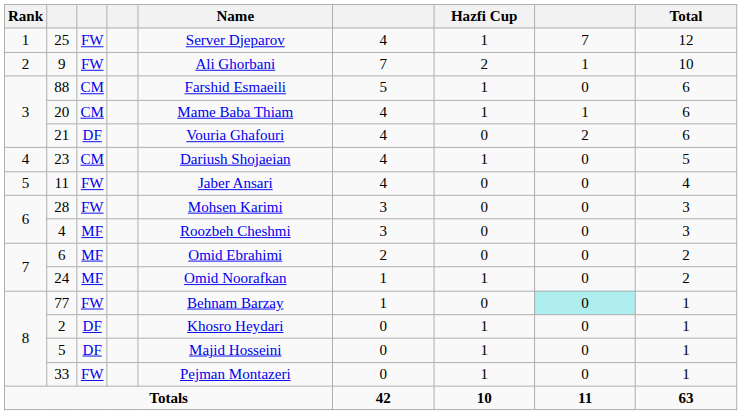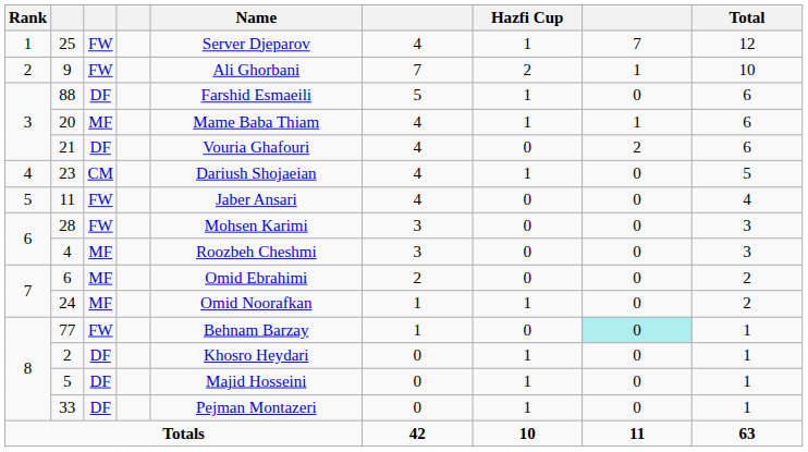 <table class="wikitable" style="text-align:center">
 <tr>
 <th width=25>Rank</th>
 <th width=25></th>
 <th width=25></th>
 <th width=25></th>
 <th width=200>Name</th>
 <th width=100></th>
 <th width=100>Hazfi Cup</th>
 <th width=100></th>
 <th width=100>Total</th>
 </tr>
 <tr>
 <td rowspan=1>1</td>
 <td>25</td>
 <td><a href='#'>FW</a></td>
 <td></td>
 <td><a href='#'>Server Djeparov</a></td>
 <td>4</td>
 <td>1</td>
 <td>7</td>
 <td>12</td>
 </tr>
 <tr>
 <td rowspan=1>2</td>
 <td>9</td>
 <td><a href='#'>FW</a></td>
 <td></td>
 <td><a href='#'>Ali Ghorbani</a></td>
 <td>7</td>
 <td>2</td>
 <td>1</td>
 <td>10</td>
 </tr>
 <tr>
 <td rowspan=3>3</td>
 <td>88</td>
-<td><a href='#'>CM</a></td>
+<td><a href='#'>DF</a></td>
 <td></td>
 <td><a href='#'>Farshid Esmaeili</a></td>
 <td>5</td>
 <td>1</td>
 <td>0</td>
 <td>6</td>
 </tr>
 <tr>
 <td>20</td>
-<td><a href='#'>CM</a></td>
+<td><a href='#'>MF</a></td>
 <td></td>
 <td><a href='#'>Mame Baba Thiam</a></td>
 <td>4</td>
 <td>1</td>
 <td>1</td>
 <td>6</td>
 </tr>
 <tr>
 <td>21</td>
 <td><a href='#'>DF</a></td>
 <td></td>
 <td><a href='#'>Vouria Ghafouri</a></td>
 <td>4</td>
 <td>0</td>
 <td>2</td>
 <td>6</td>
 </tr>
 <tr>
 <td rowspan=1>4</td>
 <td>23</td>
 <td><a href='#'>CM</a></td>
 <td></td>
 <td><a href='#'>Dariush Shojaeian</a></td>
 <td>4</td>
 <td>1</td>
 <td>0</td>
 <td>5</td>
 </tr>
 <tr>
 <td rowspan=1>5</td>
 <td>11</td>
 <td><a href='#'>FW</a></td>
 <td></td>
 <td><a href='#'>Jaber Ansari</a></td>
 <td>4</td>
 <td>0</td>
 <td>0</td>
 <td>4</td>
 </tr>
 <tr>
 <td rowspan=2>6</td>
 <td>28</td>
 <td><a href='#'>FW</a></td>
 <td></td>
 <td><a href='#'>Mohsen Karimi</a></td>
 <td>3</td>
 <td>0</td>
 <td>0</td>
 <td>3</td>
 </tr>
 <tr>
 <td>4</td>
 <td><a href='#'>MF</a></td>
 <td></td>
 <td><a href='#'>Roozbeh Cheshmi</a></td>
 <td>3</td>
 <td>0</td>
 <td>0</td>
 <td>3</td>
 </tr>
 <tr>
 <td rowspan=2>7</td>
 <td>6</td>
 <td><a href='#'>MF</a></td>
 <td></td>
 <td><a href='#'>Omid Ebrahimi</a></td>
 <td>2</td>
 <td>0</td>
 <td>0</td>
 <td>2</td>
 </tr>
 <tr>
 <td>24</td>
 <td><a href='#'>MF</a></td>
 <td></td>
 <td><a href='#'>Omid Noorafkan</a></td>
 <td>1</td>
 <td>1</td>
 <td>0</td>
 <td>2</td>
 </tr>
 <tr>
 <td rowspan=4>8</td>
 <td>77</td>
 <td><a href='#'>FW</a></td>
 <td></td>
 <td><a href='#'>Behnam Barzay</a></td>
 <td>1</td>
 <td>0</td>
 <td style="background: paleturquoise;">0</td>
 <td>1</td>
 </tr>
 <tr>
 <td>2</td>
 <td><a href='#'>DF</a></td>
 <td></td>
 <td><a href='#'>Khosro Heydari</a></td>
 <td>0</td>
 <td>1</td>
 <td>0</td>
 <td>1</td>
 </tr>
 <tr>
 <td>5</td>
 <td><a href='#'>DF</a></td>
 <td></td>
 <td><a href='#'>Majid Hosseini</a></td>
 <td>0</td>
 <td>1</td>
 <td>0</td>
 <td>1</td>
 </tr>
 <tr>
 <td>33</td>
-<td><a href='#'>FW</a></td>
+<td><a href='#'>DF</a></td>
 <td></td>
 <td><a href='#'>Pejman Montazeri</a></td>
 <td>0</td>
 <td>1</td>
 <td>0</td>
 <td>1</td>
 </tr>
 <tr>
 <td colspan=5><strong>Totals</strong></td>
 <td><strong>42</strong></td>
 <td><strong>10</strong></td>
 <td><strong>11</strong></td>
 <td><strong>63</strong></td>
 </tr>
 </table>
